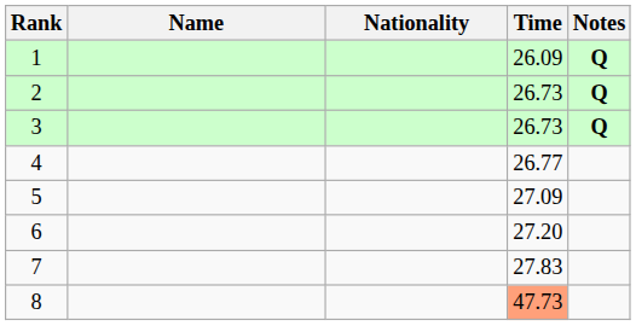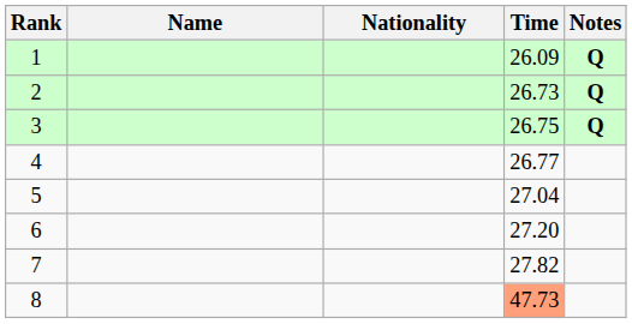 <table class="wikitable sortable" style="text-align:center">
 <tr>
 <th>Rank</th>
 <th style="width:180px">Name</th>
 <th style="width:125px">Nationality</th>
 <th>Time</th>
 <th>Notes</th>
 </tr>
 <tr style="background:#cfc;">
 <td>1</td>
 <td style="text-align:left;"></td>
 <td style="text-align:left;"></td>
 <td>26.09</td>
 <td><strong>Q</strong></td>
 </tr>
 <tr style="background:#cfc;">
 <td>2</td>
 <td style="text-align:left;"></td>
 <td style="text-align:left;"></td>
 <td>26.73</td>
 <td><strong>Q</strong></td>
 </tr>
 <tr style="background:#cfc;">
 <td>3</td>
 <td style="text-align:left;"></td>
 <td style="text-align:left;"></td>
-<td>26.73</td>
+<td>26.75</td>
 <td><strong>Q</strong></td>
 </tr>
 <tr>
 <td>4</td>
 <td style="text-align:left;"></td>
 <td style="text-align:left;"></td>
 <td>26.77</td>
 <td></td>
 </tr>
 <tr>
 <td>5</td>
 <td style="text-align:left;"></td>
 <td style="text-align:left;"></td>
-<td>27.09</td>
+<td>27.04</td>
 <td></td>
 </tr>
 <tr>
 <td>6</td>
 <td style="text-align:left;"></td>
 <td style="text-align:left;"></td>
 <td>27.20</td>
 <td></td>
 </tr>
 <tr>
 <td>7</td>
 <td style="text-align:left;"></td>
 <td style="text-align:left;"></td>
-<td>27.83</td>
+<td>27.82</td>
 <td></td>
 </tr>
 <tr>
 <td>8</td>
 <td style="text-align:left;"></td>
 <td style="text-align:left;"></td>
 <td style="background: lightsalmon;">47.73</td>
 <td></td>
 </tr>
 </table>
